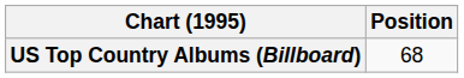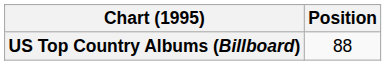 <table class="wikitable plainrowheaders" style="text-align:center">
 <tr>
 <th scope="col">Chart (1995)</th>
 <th scope="col">Position</th>
 </tr>
 <tr>
 <th scope="row">US Top Country Albums (<em>Billboard</em>)</th>
-<td>68</td>
+<td>88</td>
 </tr>
 </table>
